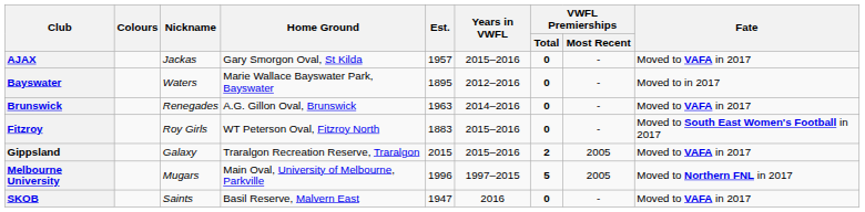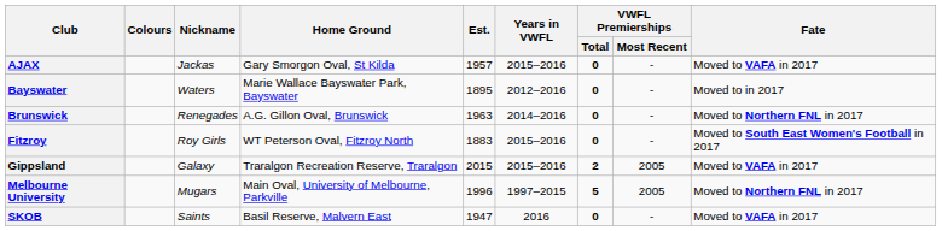 <table class="wikitable sortable" style="text-align:center; width:100%">
 <tr>
 <th rowspan="2">Club</th>
 <th rowspan="2">Colours</th>
 <th rowspan="2">Nickname</th>
 <th rowspan="2">Home Ground</th>
 <th rowspan="2">Est.</th>
 <th rowspan="2">Years in VWFL</th>
 <th colspan="2">VWFL Premierships</th>
 <th rowspan="2">Fate</th>
 </tr>
 <tr>
 <th>Total</th>
 <th>Most Recent</th>
 </tr>
 <tr>
 <th style="text-align:left"><a href='#'>AJAX</a></th>
 <td></td>
 <td align="left"><em>Jackas</em></td>
 <td align="left">Gary Smorgon Oval, <a href='#'>St Kilda</a></td>
 <td>1957</td>
 <td>2015–2016</td>
 <td><strong>0</strong></td>
 <td>-</td>
 <td align="left">Moved to <a href='#'><strong>VAFA</strong></a> in 2017</td>
 </tr>
 <tr>
 <th style="text-align:left"><a href='#'>Bayswater</a></th>
 <td></td>
 <td align="left"><em>Waters</em></td>
 <td align="left">Marie Wallace Bayswater Park, <a href='#'>Bayswater</a></td>
 <td>1895</td>
 <td>2012–2016</td>
 <td><strong>0</strong></td>
 <td>-</td>
 <td align="left">Moved to <strong></strong> in 2017</td>
 </tr>
 <tr>
 <th style="text-align:left"><a href='#'>Brunswick</a></th>
 <td></td>
 <td align="left"><em>Renegades</em></td>
 <td align="left">A.G. Gillon Oval, <a href='#'>Brunswick</a></td>
 <td>1963</td>
 <td>2014–2016</td>
 <td><strong>0</strong></td>
 <td>-</td>
-<td align="left">Moved to <a href='#'><strong>VAFA</strong></a> in 2017</td>
+<td align="left">Moved to <a href='#'><strong>Northern FNL</strong></a> in 2017</td>
 </tr>
 <tr>
 <th style="text-align:left"><a href='#'>Fitzroy</a></th>
 <td></td>
 <td align="left"><em>Roy Girls</em></td>
 <td align="left">WT Peterson Oval, <a href='#'>Fitzroy North</a></td>
 <td>1883</td>
 <td>2015–2016</td>
 <td><strong>0</strong></td>
 <td>-</td>
 <td align="left">Moved to <a href='#'><strong>South East Women's Football</strong></a> in 2017</td>
 </tr>
 <tr>
 <th style="text-align:left">Gippsland</th>
 <td></td>
 <td align="left"><em>Galaxy</em></td>
 <td align="left">Traralgon Recreation Reserve, <a href='#'>Traralgon</a></td>
 <td>2015</td>
 <td>2015–2016</td>
 <td><strong>2</strong></td>
 <td>2005</td>
 <td align="left">Moved to <a href='#'><strong>VAFA</strong></a> in 2017</td>
 </tr>
 <tr>
 <th style="text-align:left"><a href='#'>Melbourne University</a></th>
 <td></td>
 <td align="left"><em>Mugars</em></td>
 <td align="left">Main Oval, <a href='#'>University of Melbourne</a>, <a href='#'>Parkville</a></td>
 <td>1996</td>
 <td>1997–2015</td>
 <td><strong>5</strong></td>
 <td>2005</td>
 <td align="left">Moved to <a href='#'><strong>Northern FNL</strong></a> in 2017</td>
 </tr>
 <tr>
 <th style="text-align:left"><a href='#'>SKOB</a></th>
 <td></td>
 <td align="left"><em>Saints</em></td>
 <td align="left">Basil Reserve, <a href='#'>Malvern East</a></td>
 <td>1947</td>
 <td>2016</td>
 <td><strong>0</strong></td>
 <td>-</td>
 <td align="left">Moved to <a href='#'><strong>VAFA</strong></a> in 2017</td>
 </tr>
 </table>
